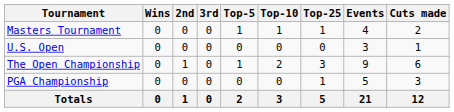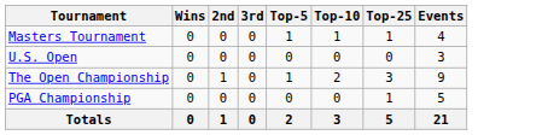 <table class=wikitable style=text-align:center>
 <tr>
 <th>Tournament</th>
 <th>Wins</th>
 <th>2nd</th>
 <th>3rd</th>
 <th>Top-5</th>
 <th>Top-10</th>
 <th>Top-25</th>
 <th>Events</th>
-<th>Cuts made</th>
 </tr>
 <tr>
 <td align=left><a href='#'>Masters Tournament</a></td>
 <td>0</td>
 <td>0</td>
 <td>0</td>
 <td>1</td>
 <td>1</td>
 <td>1</td>
 <td>4</td>
-<td>2</td>
 </tr>
 <tr>
 <td align=left><a href='#'>U.S. Open</a></td>
 <td>0</td>
 <td>0</td>
 <td>0</td>
 <td>0</td>
 <td>0</td>
 <td>0</td>
 <td>3</td>
-<td>1</td>
 </tr>
 <tr>
 <td align=left><a href='#'>The Open Championship</a></td>
 <td>0</td>
 <td>1</td>
 <td>0</td>
 <td>1</td>
 <td>2</td>
 <td>3</td>
 <td>9</td>
-<td>6</td>
 </tr>
 <tr>
 <td align=left><a href='#'>PGA Championship</a></td>
 <td>0</td>
 <td>0</td>
 <td>0</td>
 <td>0</td>
 <td>0</td>
 <td>1</td>
 <td>5</td>
-<td>3</td>
 </tr>
 <tr>
 <th>Totals</th>
 <th>0</th>
 <th>1</th>
 <th>0</th>
 <th>2</th>
 <th>3</th>
 <th>5</th>
 <th>21</th>
-<th>12</th>
 </tr>
 </table>
